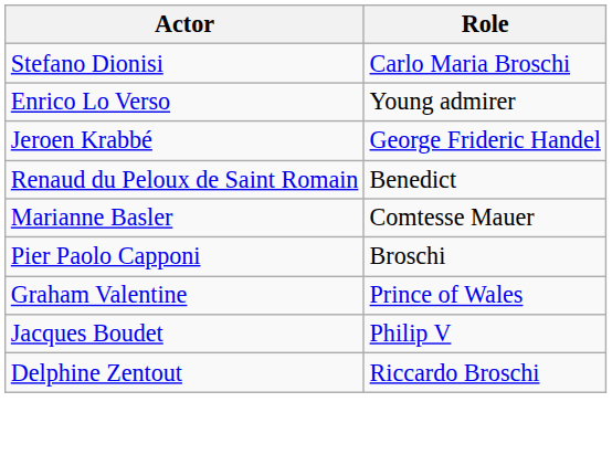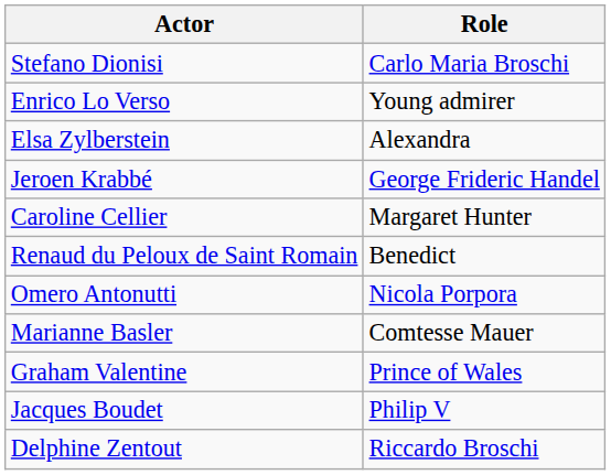 <table class="wikitable">
 <tr>
 <th>Actor</th>
 <th>Role</th>
 </tr>
 <tr>
 <td><a href='#'>Stefano Dionisi</a></td>
 <td><a href='#'>Carlo Maria Broschi</a></td>
 </tr>
 <tr>
 <td><a href='#'>Enrico Lo Verso</a></td>
 <td>Young admirer</td>
 </tr>
 <tr>
+<td><a href='#'>Elsa Zylberstein</a></td>
+<td>Alexandra</td>
+</tr>
+<tr>
 <td><a href='#'>Jeroen Krabbé</a></td>
 <td><a href='#'>George Frideric Handel</a></td>
+</tr>
+<tr>
+<td><a href='#'>Caroline Cellier</a></td>
+<td>Margaret Hunter</td>
 </tr>
 <tr>
 <td><a href='#'>Renaud du Peloux de Saint Romain</a></td>
 <td>Benedict</td>
 </tr>
 <tr>
+<td><a href='#'>Omero Antonutti</a></td>
+<td><a href='#'>Nicola Porpora</a></td>
+</tr>
+<tr>
 <td><a href='#'>Marianne Basler</a></td>
 <td>Comtesse Mauer</td>
-</tr>
-<tr>
-<td><a href='#'>Pier Paolo Capponi</a></td>
-<td>Broschi</td>
 </tr>
 <tr>
 <td><a href='#'>Graham Valentine</a></td>
 <td><a href='#'>Prince of Wales</a></td>
 </tr>
 <tr>
 <td><a href='#'>Jacques Boudet</a></td>
 <td><a href='#'>Philip V</a></td>
 </tr>
 <tr>
 <td><a href='#'>Delphine Zentout</a></td>
 <td><a href='#'>Riccardo Broschi</a></td>
 </tr>
 </table>
